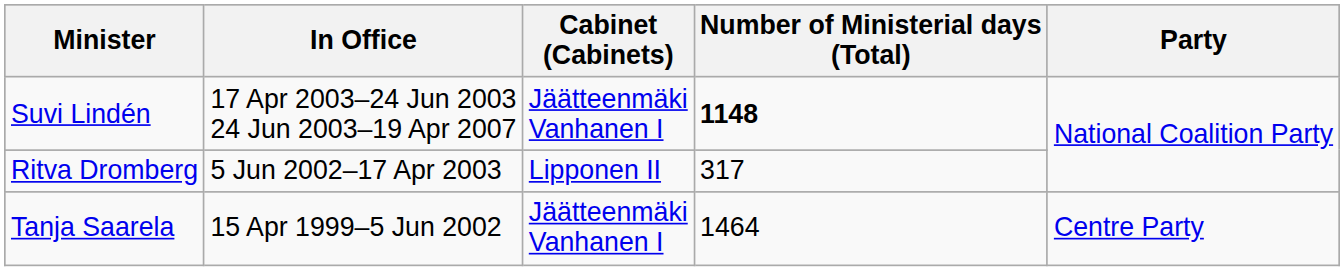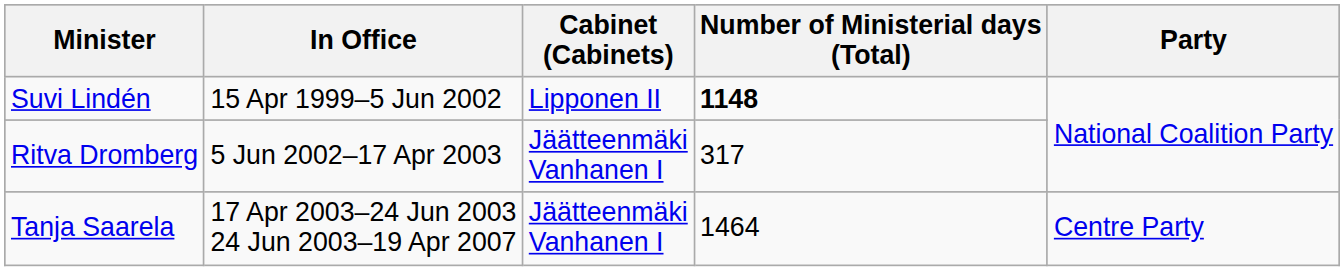 <table class="wikitable">
 <tr>
 <th>Minister</th>
 <th>In Office</th>
 <th>Cabinet<br>(Cabinets)</th>
 <th>Number of Ministerial days <br>(Total)</th>
 <th>Party</th>
 </tr>
 <tr>
 <td><a href='#'>Suvi Lindén</a></td>
-<td>17 Apr 2003–24 Jun 2003<br>24 Jun 2003–19 Apr 2007</td>
-<td><a href='#'>Jäätteenmäki</a><br><a href='#'>Vanhanen I</a></td>
+<td>15 Apr 1999–5 Jun 2002</td>
+<td><a href='#'>Lipponen II</a></td>
 <td><strong>1148</strong></td>
 <td rowspan=2><a href='#'>National Coalition Party</a></td>
 </tr>
 <tr>
 <td><a href='#'>Ritva Dromberg</a></td>
 <td>5 Jun 2002–17 Apr 2003</td>
-<td><a href='#'>Lipponen II</a></td>
+<td><a href='#'>Jäätteenmäki</a><br><a href='#'>Vanhanen I</a></td>
 <td>317</td>
 </tr>
 <tr>
 <td><a href='#'>Tanja Saarela</a></td>
-<td>15 Apr 1999–5 Jun 2002</td>
+<td>17 Apr 2003–24 Jun 2003<br>24 Jun 2003–19 Apr 2007</td>
 <td><a href='#'>Jäätteenmäki</a><br><a href='#'>Vanhanen I</a></td>
 <td>1464</td>
 <td><a href='#'>Centre Party</a></td>
 </tr>
 </table>
